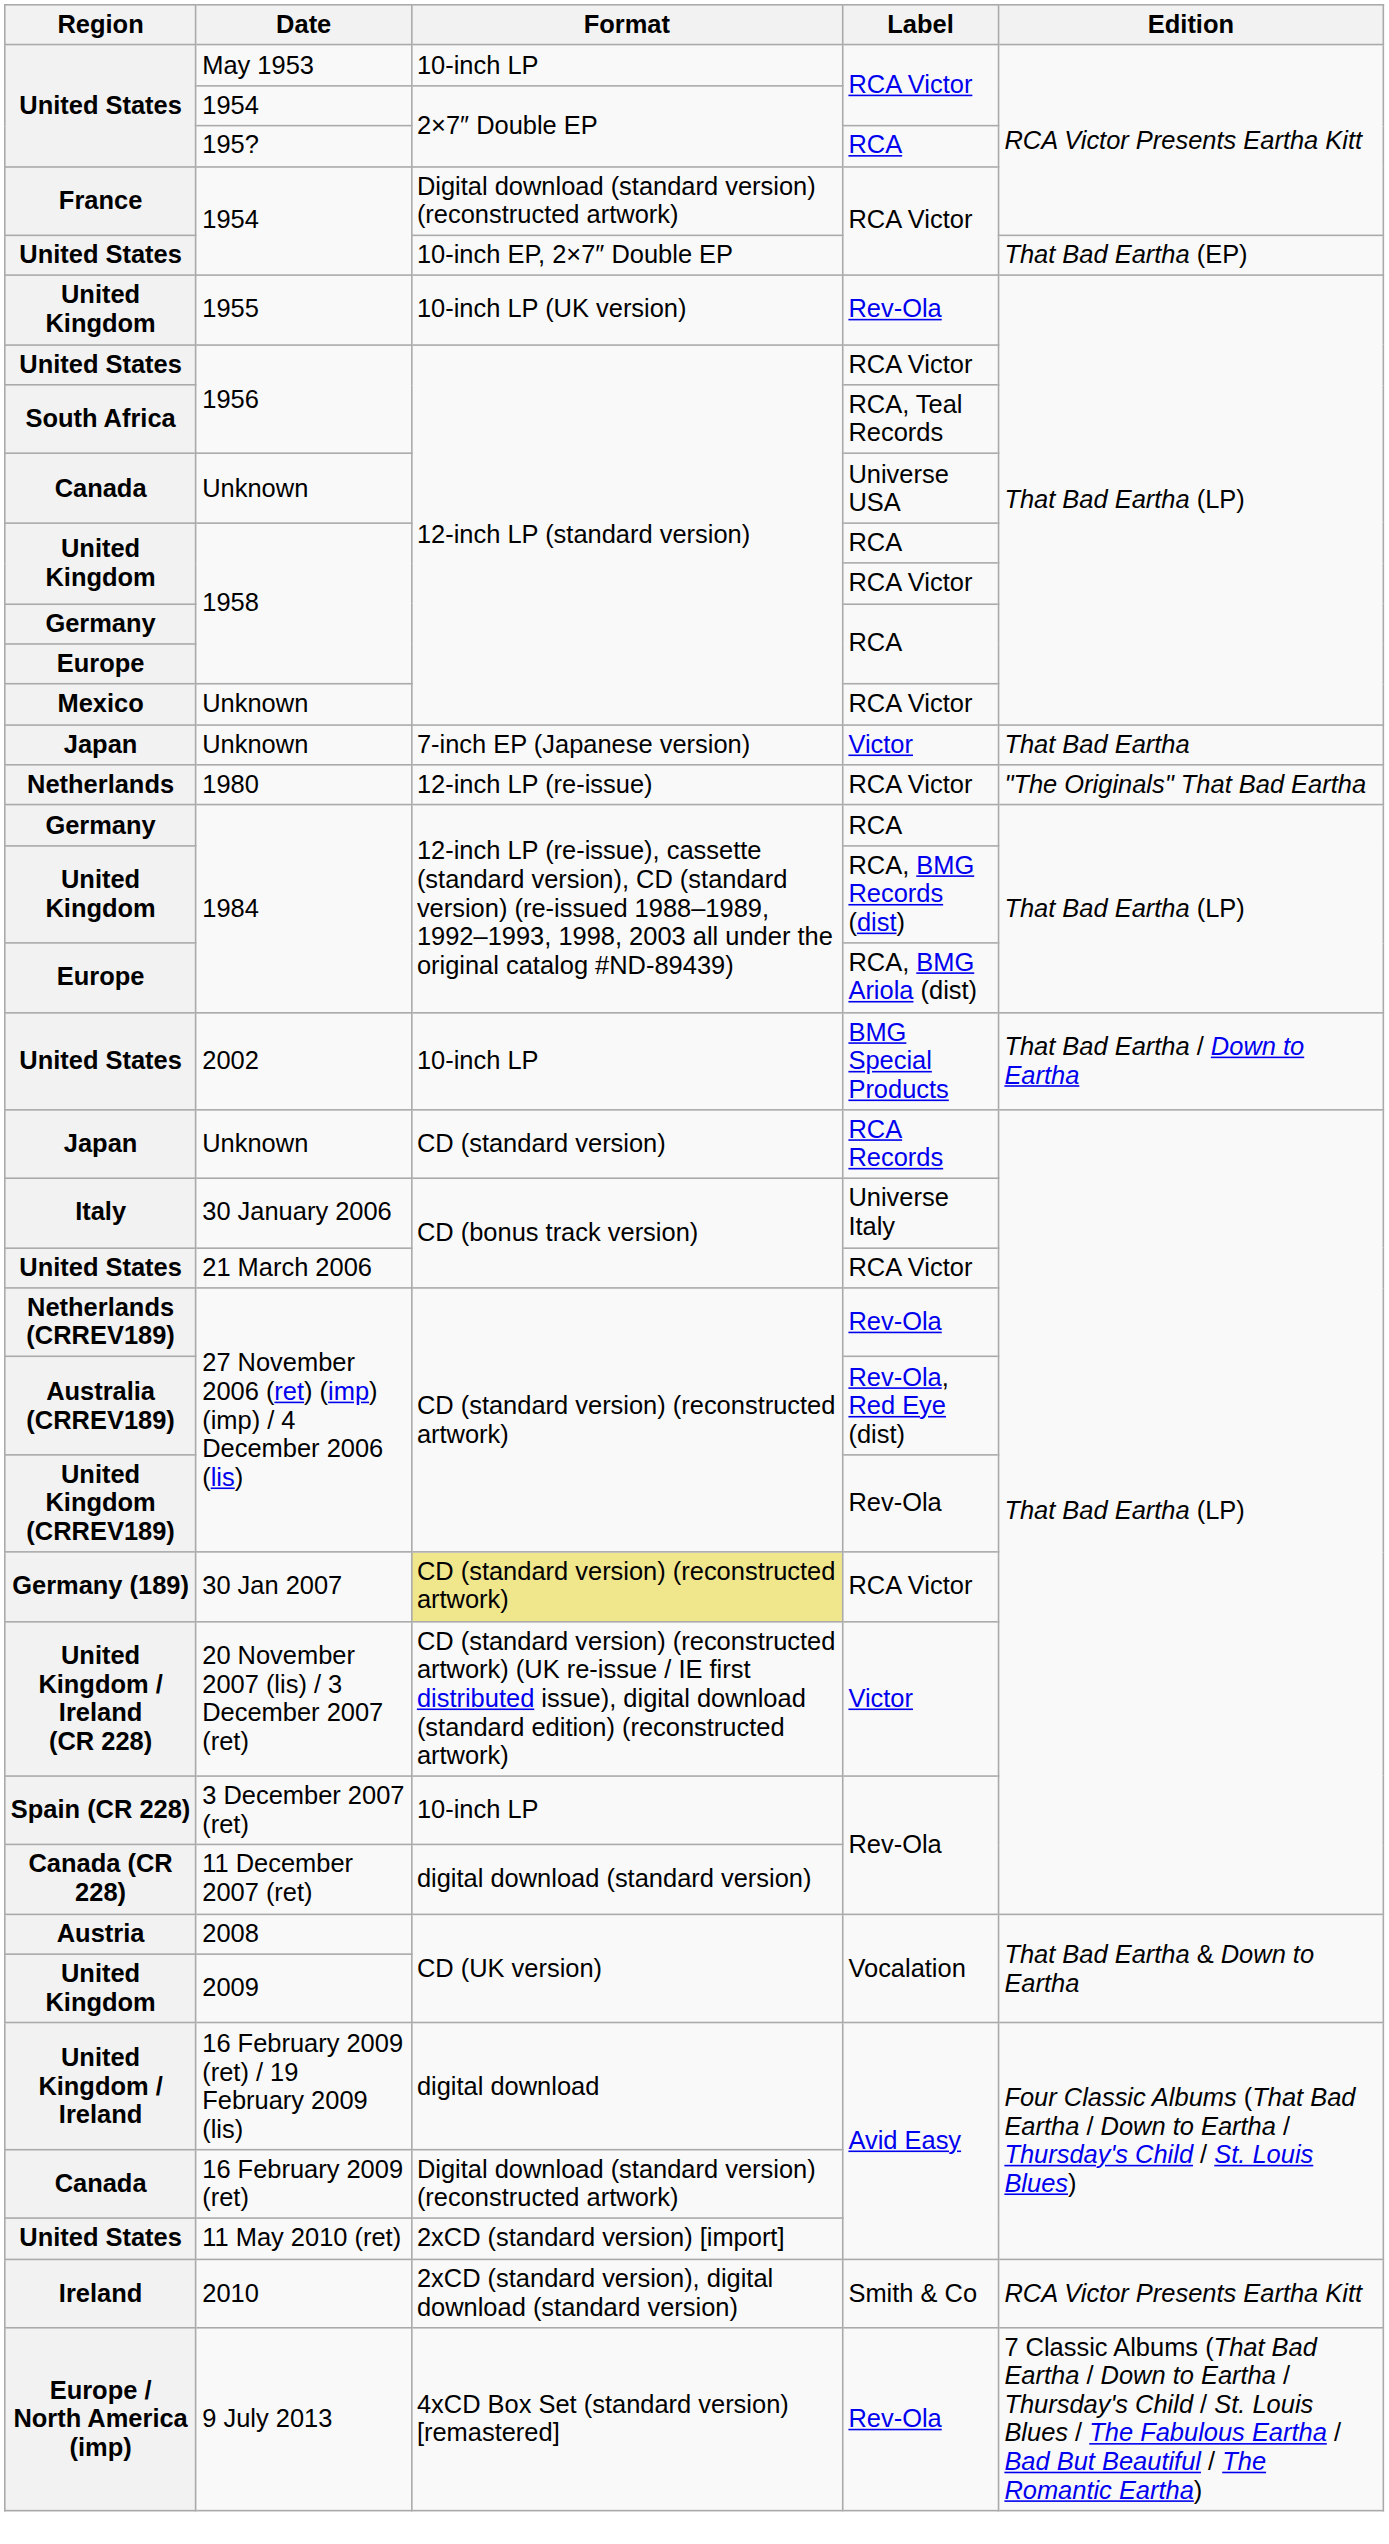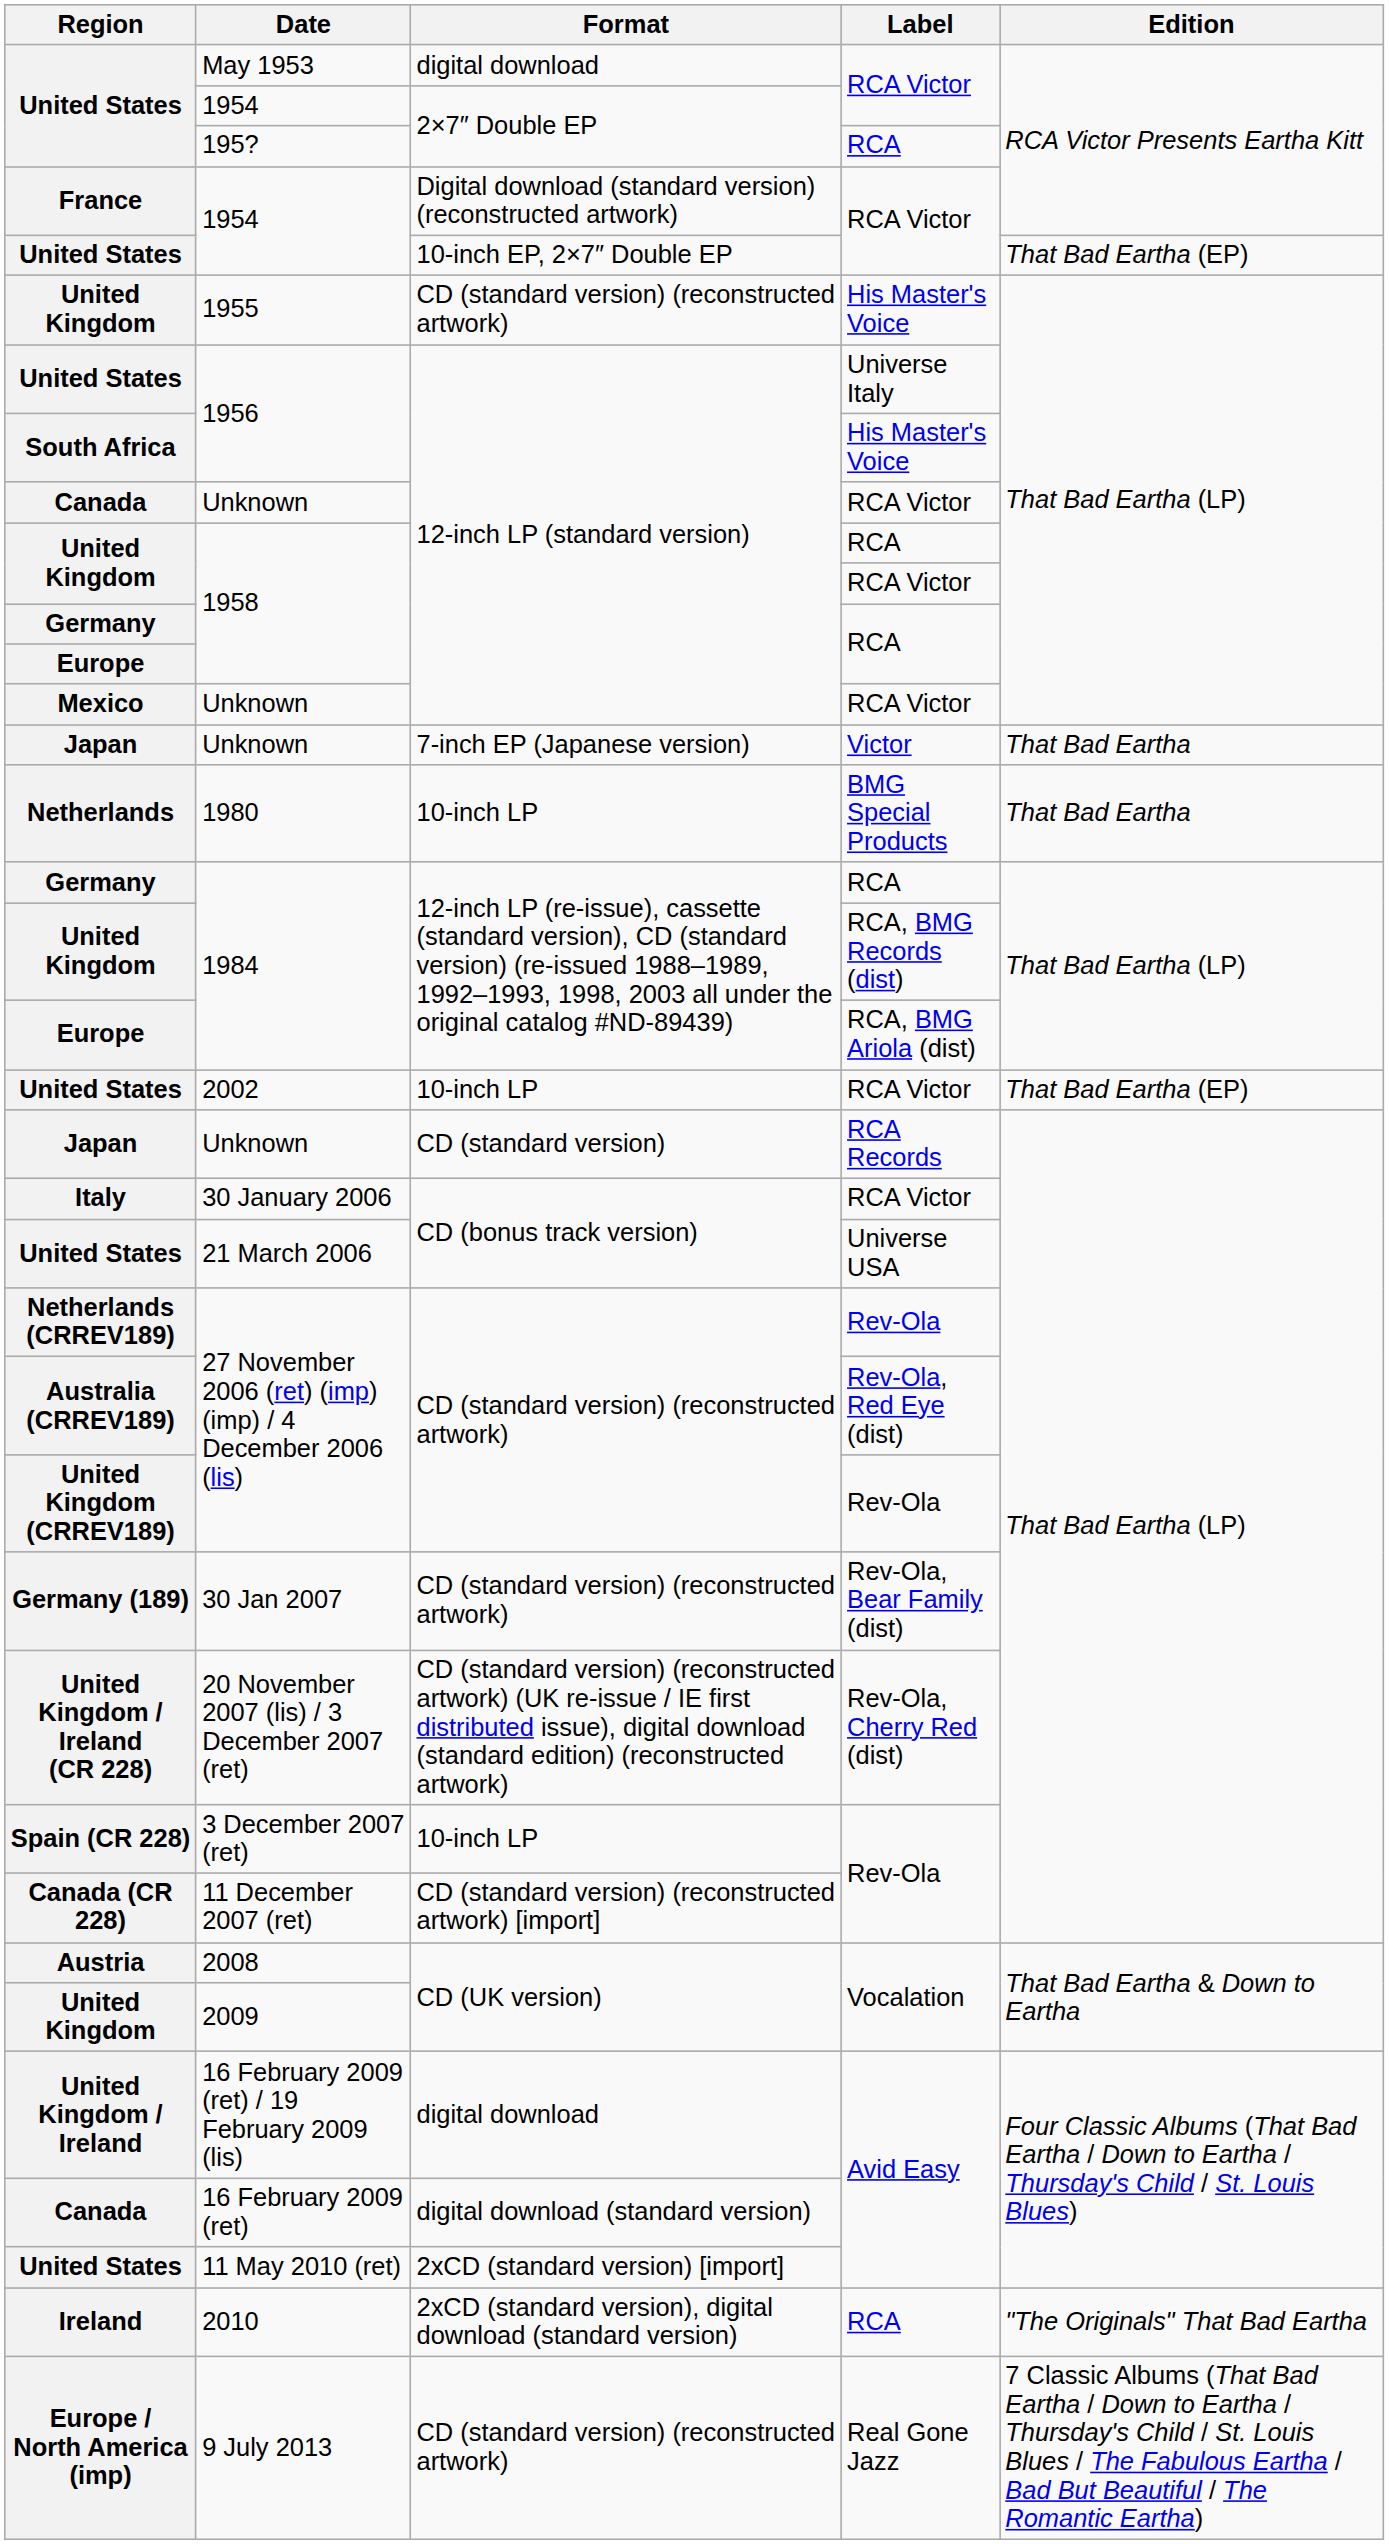 <table class="wikitable plainrowheaders">
 <tr>
 <th scope="col">Region</th>
 <th scope="col">Date</th>
 <th scope="col">Format</th>
 <th scope="col">Label</th>
 <th scope="col">Edition</th>
 </tr>
 <tr>
 <th scope="row" rowspan="3">United States</th>
 <td>May 1953</td>
-<td>10-inch LP</td>
+<td>digital download</td>
 <td rowspan="2"><a href='#'>RCA Victor</a></td>
 <td rowspan="4"><em>RCA Victor Presents Eartha Kitt</em></td>
 </tr>
 <tr>
 <td>1954</td>
 <td rowspan="2">2×7″ Double EP</td>
 </tr>
 <tr>
 <td>195?</td>
 <td><a href='#'>RCA</a></td>
 </tr>
 <tr>
 <th scope="row">France</th>
 <td rowspan="2">1954</td>
 <td>Digital download (standard version) (reconstructed artwork)</td>
 <td rowspan="2">RCA Victor</td>
 </tr>
 <tr>
 <th scope="row">United States</th>
 <td>10-inch EP, 2×7″ Double EP</td>
 <td><em>That Bad Eartha</em> (EP)</td>
 </tr>
 <tr>
 <th scope="row">United Kingdom</th>
 <td>1955</td>
-<td>10-inch LP (UK version)</td>
-<td><a href='#'>Rev-Ola</a></td>
+<td>CD (standard version) (reconstructed artwork)</td>
+<td><a href='#'>His Master's Voice</a></td>
 <td rowspan="9"><em>That Bad Eartha</em> (LP)</td>
 </tr>
 <tr>
 <th scope="row">United States</th>
 <td rowspan="2">1956</td>
 <td rowspan="8">12-inch LP (standard version)</td>
-<td>RCA Victor</td>
+<td>Universe Italy</td>
 </tr>
 <tr>
 <th scope="row">South Africa</th>
-<td>RCA, Teal Records</td>
+<td><a href='#'>His Master's Voice</a></td>
 </tr>
 <tr>
 <th scope="row">Canada</th>
 <td>Unknown</td>
-<td>Universe USA</td>
+<td>RCA Victor</td>
 </tr>
 <tr>
 <th scope="row" rowspan="2">United Kingdom</th>
 <td rowspan="4">1958</td>
 <td>RCA</td>
 </tr>
 <tr>
 <td>RCA Victor</td>
 </tr>
 <tr>
 <th scope="row">Germany</th>
 <td rowspan="2">RCA</td>
 </tr>
 <tr>
 <th scope="row">Europe</th>
 </tr>
 <tr>
 <th scope="row">Mexico</th>
 <td>Unknown</td>
 <td>RCA Victor</td>
 </tr>
 <tr>
 <th scope="row">Japan</th>
 <td>Unknown</td>
 <td>7-inch EP (Japanese version)</td>
 <td><a href='#'>Victor</a></td>
 <td><em>That Bad Eartha</em></td>
 </tr>
 <tr>
 <th scope="row">Netherlands</th>
 <td>1980</td>
-<td>12-inch LP (re-issue)</td>
-<td>RCA Victor</td>
-<td><em>"The Originals" That Bad Eartha</em></td>
+<td>10-inch LP</td>
+<td><a href='#'>BMG Special Products</a></td>
+<td><em>That Bad Eartha</em></td>
 </tr>
 <tr>
 <th scope="row">Germany</th>
 <td rowspan="3">1984</td>
 <td rowspan="3">12-inch LP (re-issue), cassette (standard version), CD (standard version) (re-issued 1988–1989, 1992–1993, 1998, 2003 all under the original catalog #ND-89439)</td>
 <td>RCA</td>
 <td rowspan="3"><em>That Bad Eartha</em> (LP)</td>
 </tr>
 <tr>
 <th scope="row">United Kingdom</th>
 <td>RCA, <a href='#'>BMG Records</a> (<a href='#'>dist</a>)</td>
 </tr>
 <tr>
 <th scope="row">Europe</th>
 <td>RCA, <a href='#'>BMG Ariola</a> (dist)</td>
 </tr>
 <tr>
 <th scope="row">United States</th>
 <td>2002</td>
 <td>10-inch LP</td>
-<td><a href='#'>BMG Special Products</a></td>
-<td><em>That Bad Eartha</em> / <em><a href='#'>Down to Eartha</a></em></td>
+<td>RCA Victor</td>
+<td><em>That Bad Eartha</em> (EP)</td>
 </tr>
 <tr>
 <th scope="row">Japan</th>
 <td>Unknown</td>
 <td>CD (standard version)</td>
 <td><a href='#'>RCA Records</a></td>
 <td rowspan="10"><em>That Bad Eartha</em> (LP)</td>
 </tr>
 <tr>
 <th scope="row">Italy</th>
 <td>30 January 2006</td>
 <td rowspan="2">CD (bonus track version)</td>
-<td>Universe Italy</td>
+<td>RCA Victor</td>
 </tr>
 <tr>
 <th scope="row">United States</th>
 <td>21 March 2006</td>
-<td>RCA Victor</td>
+<td>Universe USA</td>
 </tr>
 <tr>
 <th scope="row">Netherlands (CRREV189)</th>
 <td rowspan="3">27 November 2006 (<a href='#'>ret</a>) (<a href='#'>imp</a>) (imp) / 4 December 2006 (<a href='#'>lis</a>)</td>
 <td rowspan="3">CD (standard version) (reconstructed artwork)</td>
 <td><a href='#'>Rev-Ola</a></td>
 </tr>
 <tr>
 <th scope="row">Australia (CRREV189)</th>
 <td><a href='#'>Rev-Ola</a>, <a href='#'>Red Eye</a> (dist)</td>
 </tr>
 <tr>
 <th scope="row">United Kingdom (CRREV189)</th>
 <td>Rev-Ola</td>
 </tr>
 <tr>
 <th scope="row">Germany (189)</th>
 <td>30 Jan 2007</td>
-<td style="background: khaki;">CD (standard version) (reconstructed artwork)</td>
-<td>RCA Victor</td>
+<td>CD (standard version) (reconstructed artwork)</td>
+<td>Rev-Ola, <a href='#'>Bear Family</a> (dist)</td>
 </tr>
 <tr>
 <th scope="row">United Kingdom / Ireland<br>(CR 228)</th>
 <td>20 November 2007 (lis) / 3 December 2007 (ret)</td>
 <td>CD (standard version) (reconstructed artwork) (UK re-issue / IE first <a href='#'>distributed</a> issue), digital download (standard edition) (reconstructed artwork)</td>
-<td><a href='#'>Victor</a></td>
+<td>Rev-Ola, <a href='#'>Cherry Red</a> (dist)</td>
 </tr>
 <tr>
 <th scope="row">Spain (CR 228)</th>
 <td>3 December 2007 (ret)</td>
 <td>10-inch LP</td>
 <td rowspan="2">Rev-Ola</td>
 </tr>
 <tr>
 <th scope="row">Canada (CR 228)</th>
 <td>11 December 2007 (ret)</td>
-<td>digital download (standard version)</td>
+<td>CD (standard version) (reconstructed artwork) [import]</td>
 </tr>
 <tr>
 <th scope="row">Austria</th>
 <td>2008</td>
 <td rowspan="2">CD (UK version)</td>
 <td rowspan="2">Vocalation</td>
 <td rowspan="2"><em>That Bad Eartha</em> & <em>Down to Eartha</em></td>
 </tr>
 <tr>
 <th scope="row">United Kingdom</th>
 <td>2009</td>
 </tr>
 <tr>
 <th scope="row">United Kingdom / Ireland</th>
 <td>16 February 2009 (ret) / 19 February 2009 (lis)</td>
 <td>digital download</td>
 <td rowspan="3"><a href='#'>Avid Easy</a></td>
 <td rowspan="3"><em>Four Classic Albums</em> (<em>That Bad Eartha</em> / <em>Down to Eartha</em> / <em><a href='#'>Thursday's Child</a></em> / <em><a href='#'>St. Louis Blues</a></em>)</td>
 </tr>
 <tr>
 <th scope="row">Canada</th>
 <td>16 February 2009 (ret)</td>
-<td>Digital download (standard version) (reconstructed artwork)</td>
+<td>digital download (standard version)</td>
 </tr>
 <tr>
 <th scope="row">United States</th>
 <td>11 May 2010 (ret)</td>
 <td>2xCD (standard version) [import]</td>
 </tr>
 <tr>
 <th scope="row">Ireland</th>
 <td>2010</td>
 <td>2xCD (standard version), digital download (standard version)</td>
-<td>Smith & Co</td>
-<td><em>RCA Victor Presents Eartha Kitt</em></td>
+<td><a href='#'>RCA</a></td>
+<td><em>"The Originals" That Bad Eartha</em></td>
 </tr>
 <tr>
 <th scope="row">Europe /<br>North America (imp)</th>
 <td>9 July 2013</td>
-<td>4xCD Box Set (standard version) [remastered]</td>
-<td><a href='#'>Rev-Ola</a></td>
+<td>CD (standard version) (reconstructed artwork)</td>
+<td>Real Gone Jazz</td>
 <td>7 Classic Albums (<em>That Bad Eartha</em> / <em>Down to Eartha</em> / <em>Thursday's Child</em> / <em>St. Louis Blues</em> / <em><a href='#'>The Fabulous Eartha</a></em> / <em><a href='#'>Bad But Beautiful</a></em> / <em><a href='#'>The Romantic Eartha</a></em>)</td>
 </tr>
 </table>
